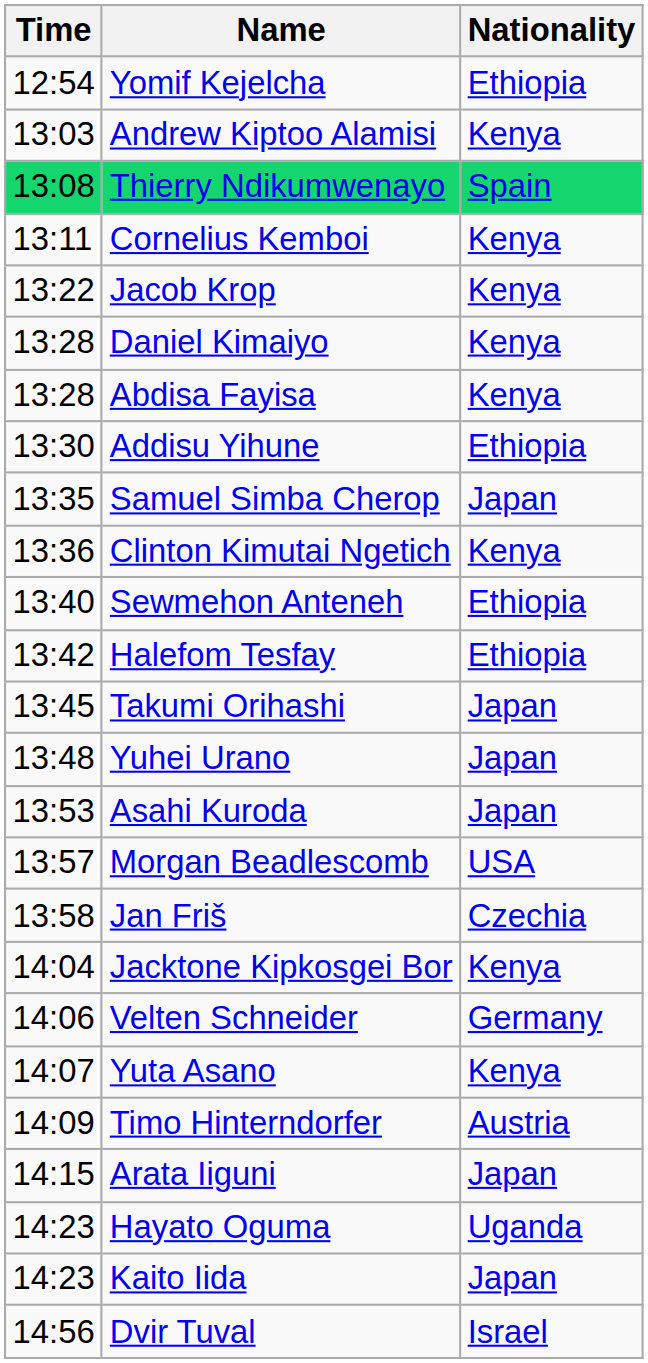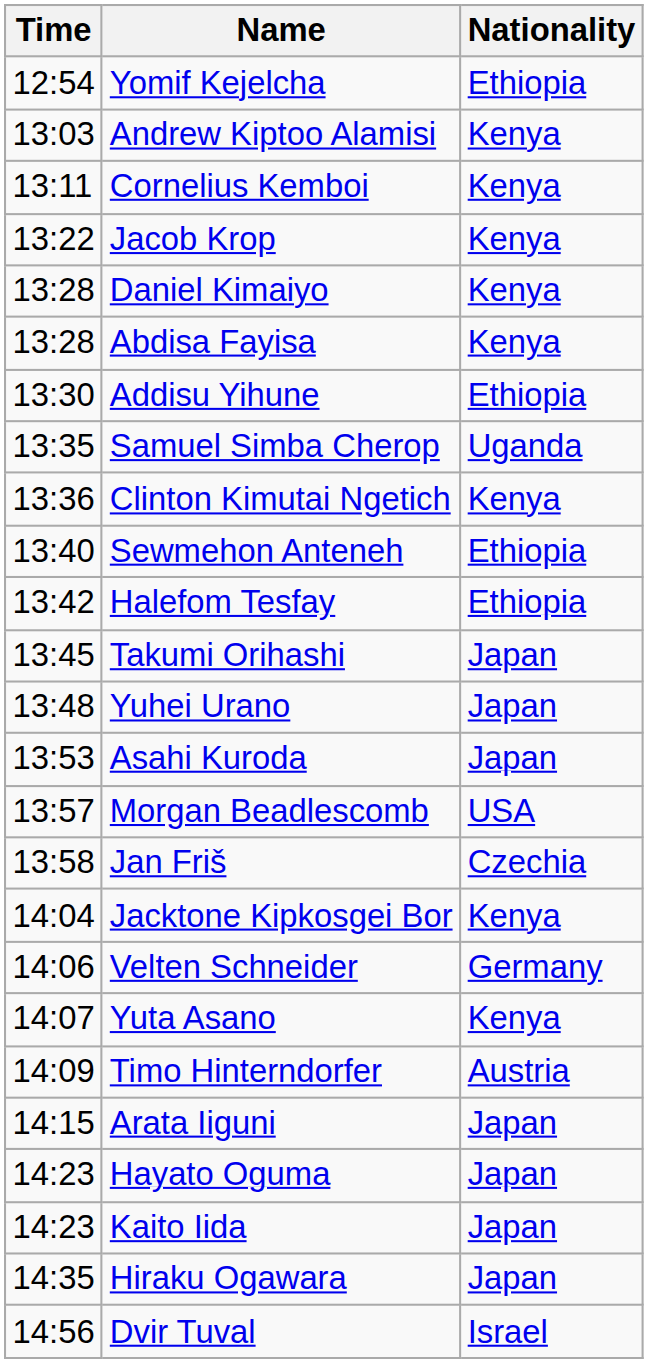 <table class="wikitable mw-collapsible mw-collapsed">
 <tr>
 <th>Time</th>
 <th>Name</th>
 <th>Nationality</th>
 </tr>
 <tr>
 <td>12:54</td>
 <td><a href='#'>Yomif Kejelcha</a></td>
 <td><a href='#'>Ethiopia</a></td>
 </tr>
 <tr>
 <td>13:03</td>
 <td><a href='#'>Andrew Kiptoo Alamisi</a></td>
 <td><a href='#'>Kenya</a></td>
-</tr>
-<tr>
-<td style="background: #15D56F;">13:08</td>
-<td style="background: #15D56F;"><a href='#'>Thierry Ndikumwenayo</a></td>
-<td style="background: #15D56F;"><a href='#'>Spain</a></td>
 </tr>
 <tr>
 <td>13:11</td>
 <td><a href='#'>Cornelius Kemboi</a></td>
 <td><a href='#'>Kenya</a></td>
 </tr>
 <tr>
 <td>13:22</td>
 <td><a href='#'>Jacob Krop</a></td>
 <td><a href='#'>Kenya</a></td>
 </tr>
 <tr>
 <td>13:28</td>
 <td><a href='#'>Daniel Kimaiyo</a></td>
 <td><a href='#'>Kenya</a></td>
 </tr>
 <tr>
 <td>13:28</td>
 <td><a href='#'>Abdisa Fayisa</a></td>
 <td><a href='#'>Kenya</a></td>
 </tr>
 <tr>
 <td>13:30</td>
 <td><a href='#'>Addisu Yihune</a></td>
 <td><a href='#'>Ethiopia</a></td>
 </tr>
 <tr>
 <td>13:35</td>
 <td><a href='#'>Samuel Simba Cherop</a></td>
-<td><a href='#'>Japan</a></td>
+<td><a href='#'>Uganda</a></td>
 </tr>
 <tr>
 <td>13:36</td>
 <td><a href='#'>Clinton Kimutai Ngetich</a></td>
 <td><a href='#'>Kenya</a></td>
 </tr>
 <tr>
 <td>13:40</td>
 <td><a href='#'>Sewmehon Anteneh</a></td>
 <td><a href='#'>Ethiopia</a></td>
 </tr>
 <tr>
 <td>13:42</td>
 <td><a href='#'>Halefom Tesfay</a></td>
 <td><a href='#'>Ethiopia</a></td>
 </tr>
 <tr>
 <td>13:45</td>
 <td><a href='#'>Takumi Orihashi</a></td>
 <td><a href='#'>Japan</a></td>
 </tr>
 <tr>
 <td>13:48</td>
 <td><a href='#'>Yuhei Urano</a></td>
 <td><a href='#'>Japan</a></td>
 </tr>
 <tr>
 <td>13:53</td>
 <td><a href='#'>Asahi Kuroda</a></td>
 <td><a href='#'>Japan</a></td>
 </tr>
 <tr>
 <td>13:57</td>
 <td><a href='#'>Morgan Beadlescomb</a></td>
 <td><a href='#'>USA</a></td>
 </tr>
 <tr>
 <td>13:58</td>
 <td><a href='#'>Jan Friš</a></td>
 <td><a href='#'>Czechia</a></td>
 </tr>
 <tr>
 <td>14:04</td>
 <td><a href='#'>Jacktone Kipkosgei Bor</a></td>
 <td><a href='#'>Kenya</a></td>
 </tr>
 <tr>
 <td>14:06</td>
 <td><a href='#'>Velten Schneider</a></td>
 <td><a href='#'>Germany</a></td>
 </tr>
 <tr>
 <td>14:07</td>
 <td><a href='#'>Yuta Asano</a></td>
 <td><a href='#'>Kenya</a></td>
 </tr>
 <tr>
 <td>14:09</td>
 <td><a href='#'>Timo Hinterndorfer</a></td>
 <td><a href='#'>Austria</a></td>
 </tr>
 <tr>
 <td>14:15</td>
 <td><a href='#'>Arata Iiguni</a></td>
 <td><a href='#'>Japan</a></td>
 </tr>
 <tr>
 <td>14:23</td>
 <td><a href='#'>Hayato Oguma</a></td>
-<td><a href='#'>Uganda</a></td>
+<td><a href='#'>Japan</a></td>
 </tr>
 <tr>
 <td>14:23</td>
 <td><a href='#'>Kaito Iida</a></td>
+<td><a href='#'>Japan</a></td>
+</tr>
+<tr>
+<td>14:35</td>
+<td><a href='#'>Hiraku Ogawara</a></td>
 <td><a href='#'>Japan</a></td>
 </tr>
 <tr>
 <td>14:56</td>
 <td><a href='#'>Dvir Tuval</a></td>
 <td><a href='#'>Israel</a></td>
 </tr>
 </table>
